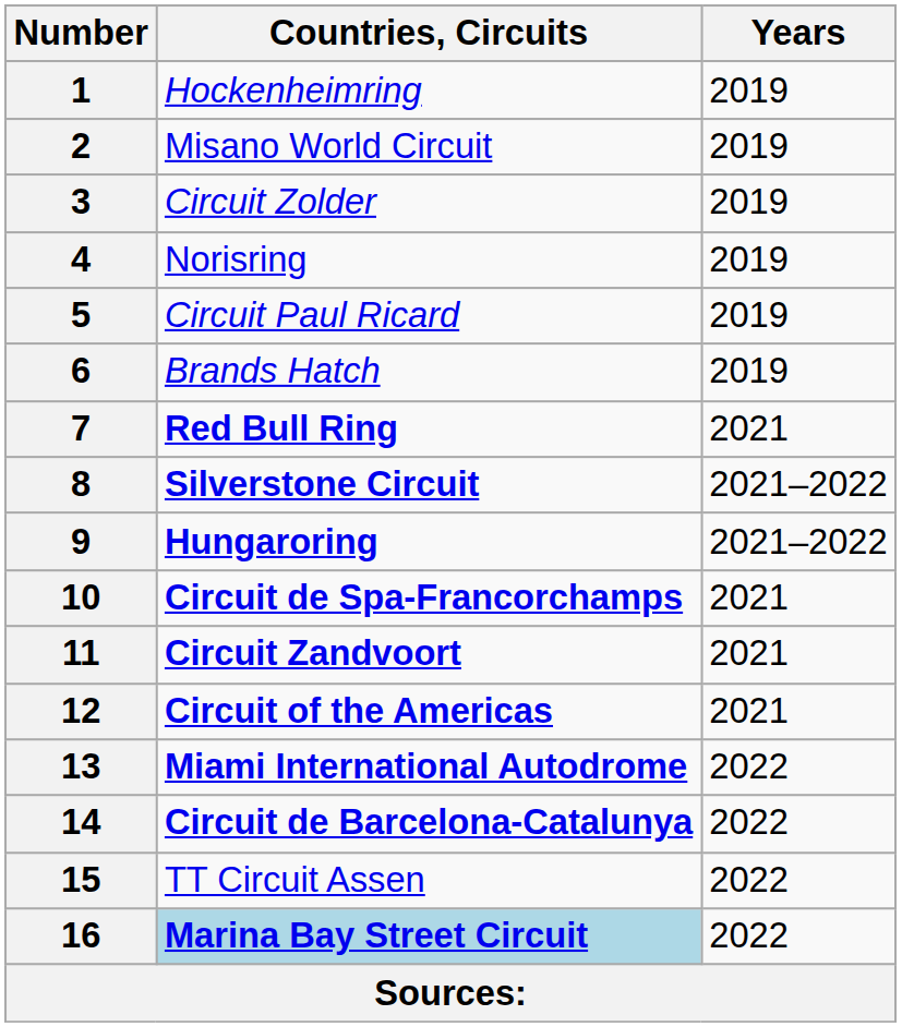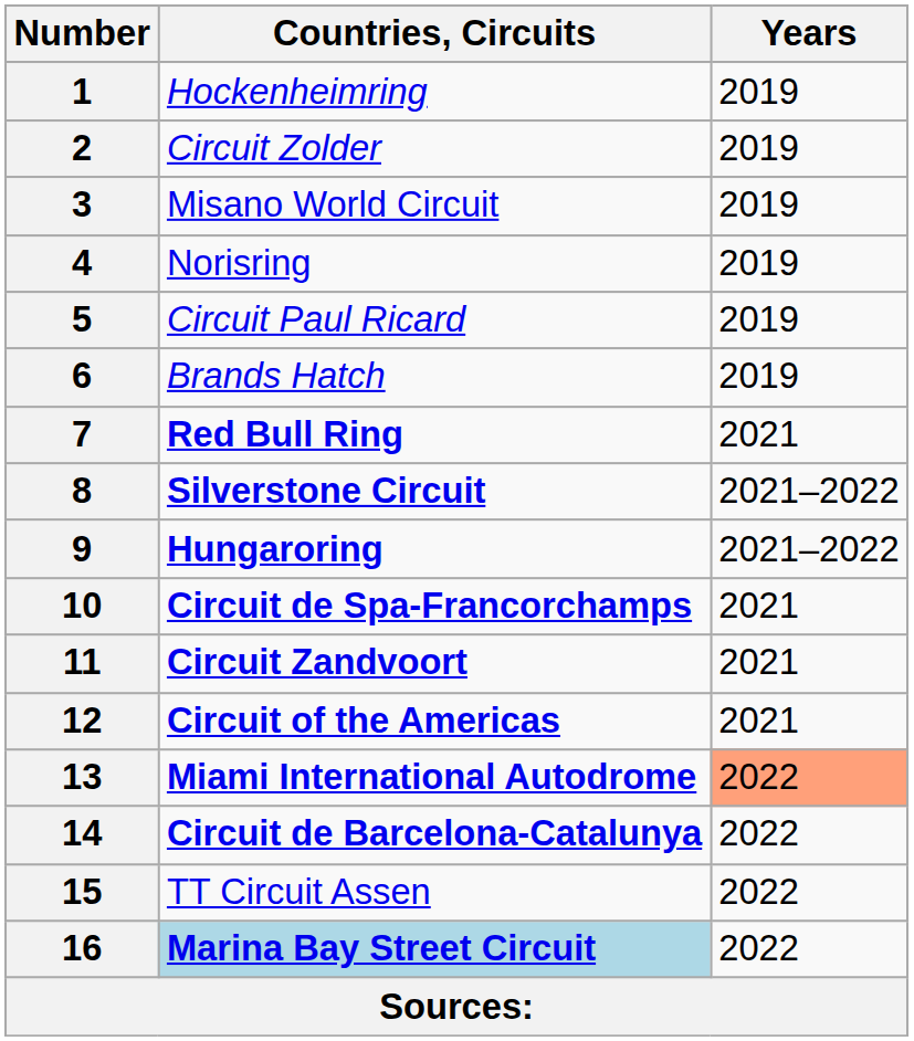 <table class="wikitable" style="text-align=center">
 <tr>
 <th>Number</th>
 <th>Countries, Circuits</th>
 <th>Years</th>
 </tr>
 <tr>
 <th>1</th>
 <td><em> <a href='#'>Hockenheimring</a></em></td>
 <td>2019</td>
 </tr>
 <tr>
 <th>2</th>
-<td> <a href='#'>Misano World Circuit</a></td>
+<td><em> <a href='#'>Circuit Zolder</a></em></td>
 <td>2019</td>
 </tr>
 <tr>
 <th>3</th>
-<td><em> <a href='#'>Circuit Zolder</a></em></td>
+<td> <a href='#'>Misano World Circuit</a></td>
 <td>2019</td>
 </tr>
 <tr>
 <th>4</th>
 <td> <a href='#'>Norisring</a></td>
 <td>2019</td>
 </tr>
 <tr>
 <th>5</th>
 <td><em> <a href='#'>Circuit Paul Ricard</a></em></td>
 <td>2019</td>
 </tr>
 <tr>
 <th>6</th>
 <td><em> <a href='#'>Brands Hatch</a></em></td>
 <td>2019</td>
 </tr>
 <tr>
 <th>7</th>
 <td><strong> <a href='#'>Red Bull Ring</a></strong></td>
 <td>2021</td>
 </tr>
 <tr>
 <th>8</th>
 <td><strong> <a href='#'>Silverstone Circuit</a></strong></td>
 <td>2021–2022</td>
 </tr>
 <tr>
 <th>9</th>
 <td><strong> <a href='#'>Hungaroring</a></strong></td>
 <td>2021–2022</td>
 </tr>
 <tr>
 <th>10</th>
 <td><strong> <a href='#'>Circuit de Spa-Francorchamps</a></strong></td>
 <td>2021</td>
 </tr>
 <tr>
 <th>11</th>
 <td><strong> <a href='#'>Circuit Zandvoort</a></strong></td>
 <td>2021</td>
 </tr>
 <tr>
 <th>12</th>
 <td><strong> <a href='#'>Circuit of the Americas</a></strong></td>
 <td>2021</td>
 </tr>
 <tr>
 <th>13</th>
 <td><strong> <a href='#'>Miami International Autodrome</a></strong></td>
-<td>2022</td>
+<td style="background: lightsalmon;">2022</td>
 </tr>
 <tr>
 <th>14</th>
 <td><strong> <a href='#'>Circuit de Barcelona-Catalunya</a></strong></td>
 <td>2022</td>
 </tr>
 <tr>
 <th>15</th>
 <td> <a href='#'>TT Circuit Assen</a></td>
 <td>2022</td>
 </tr>
 <tr>
 <th>16</th>
 <td style="background: lightblue;"><strong> <a href='#'>Marina Bay Street Circuit</a></strong></td>
 <td>2022</td>
 </tr>
 <tr>
 <th colspan=3>Sources:</th>
 </tr>
 </table>
